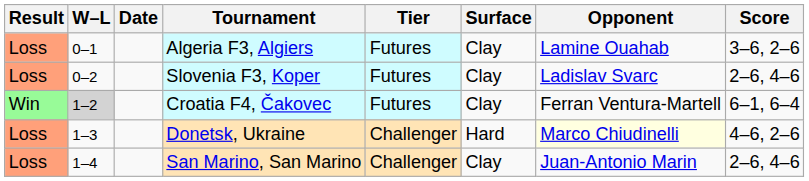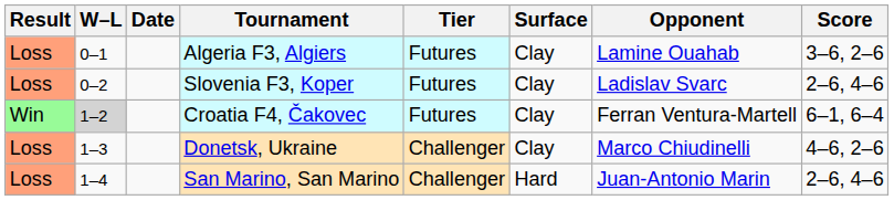 <table class="sortable wikitable">
 <tr>
 <th>Result</th>
 <th class="unsortable">W–L</th>
 <th>Date</th>
 <th>Tournament</th>
 <th>Tier</th>
 <th>Surface</th>
 <th>Opponent</th>
 <th class="unsortable">Score</th>
 </tr>
 <tr>
 <td style="background:#ffa07a;">Loss</td>
 <td><small>0–1</small></td>
 <td></td>
 <td style="background:#cffcff;">Algeria F3, <a href='#'>Algiers</a></td>
 <td style="background:#cffcff;">Futures</td>
 <td>Clay</td>
 <td> <a href='#'>Lamine Ouahab</a></td>
 <td>3–6, 2–6</td>
 </tr>
 <tr>
 <td style="background:#ffa07a;">Loss</td>
 <td><small>0–2</small></td>
 <td></td>
 <td style="background:#cffcff;">Slovenia F3, <a href='#'>Koper</a></td>
 <td style="background:#cffcff;">Futures</td>
 <td>Clay</td>
 <td> <a href='#'>Ladislav Svarc</a></td>
 <td>2–6, 4–6</td>
 </tr>
 <tr>
 <td style="background:#98fb98;">Win</td>
 <td style="background: lightgrey;"><small>1–2</small></td>
 <td></td>
 <td style="background:#cffcff;">Croatia F4, <a href='#'>Čakovec</a></td>
 <td style="background:#cffcff;">Futures</td>
 <td>Clay</td>
 <td> Ferran Ventura-Martell</td>
 <td>6–1, 6–4</td>
 </tr>
 <tr>
 <td style="background:#ffa07a;">Loss</td>
 <td><small>1–3</small></td>
 <td></td>
 <td style="background:moccasin;"><a href='#'>Donetsk</a>, Ukraine</td>
 <td style="background:moccasin;">Challenger</td>
-<td>Hard</td>
-<td style="background: lightyellow;"> <a href='#'>Marco Chiudinelli</a></td>
+<td>Clay</td>
+<td> <a href='#'>Marco Chiudinelli</a></td>
 <td>4–6, 2–6</td>
 </tr>
 <tr>
 <td style="background:#ffa07a;">Loss</td>
 <td><small>1–4</small></td>
 <td></td>
 <td style="background:moccasin;"><a href='#'>San Marino</a>, San Marino</td>
 <td style="background:moccasin;">Challenger</td>
-<td>Clay</td>
+<td>Hard</td>
 <td> <a href='#'>Juan-Antonio Marin</a></td>
 <td>2–6, 4–6</td>
 </tr>
 </table>
